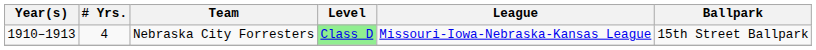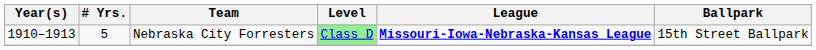 <table class="wikitable" style="text-align:center; font-size: 95%;">
 <tr>
 <th>Year(s)</th>
 <th># Yrs.</th>
 <th>Team</th>
 <th>Level</th>
 <th>League</th>
 <th>Ballpark</th>
 </tr>
 <tr>
 <td>1910–1913</td>
-<td>4</td>
+<td>5</td>
 <td>Nebraska City Forresters</td>
 <td style="background: lightgreen;"><a href='#'>Class D</a></td>
-<td><a href='#'>Missouri-Iowa-Nebraska-Kansas League</a></td>
+<td><strong><a href='#'>Missouri-Iowa-Nebraska-Kansas League</a></strong></td>
 <td>15th Street Ballpark</td>
 </tr>
 <tr>
 </tr>
 </table>
